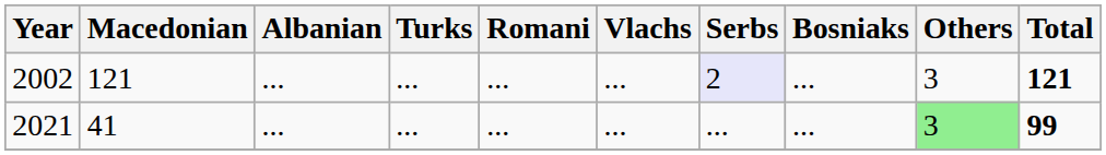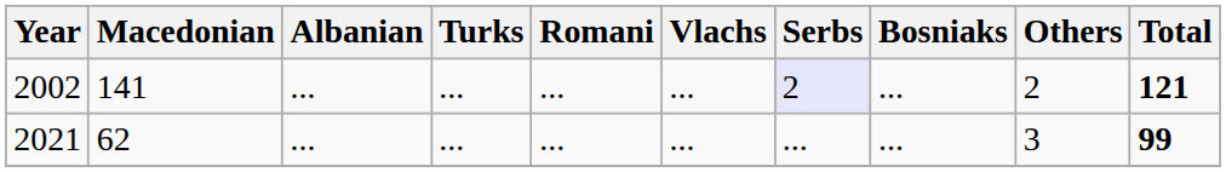 <table class="wikitable">
 <tr>
 <th>Year</th>
 <th>Macedonian</th>
 <th>Albanian</th>
 <th>Turks</th>
 <th>Romani</th>
 <th>Vlachs</th>
 <th>Serbs</th>
 <th>Bosniaks</th>
 <th><abbr>Others</abbr></th>
 <th>Total</th>
 </tr>
 <tr>
 <td>2002</td>
-<td>121</td>
+<td>141</td>
 <td>...</td>
 <td>...</td>
 <td>...</td>
 <td>...</td>
 <td style="background: lavender;">2</td>
 <td>...</td>
-<td>3</td>
+<td>2</td>
 <td><strong>121</strong></td>
 </tr>
 <tr>
 <td>2021</td>
-<td>41</td>
+<td>62</td>
 <td>...</td>
 <td>...</td>
 <td>...</td>
 <td>...</td>
 <td>...</td>
 <td>...</td>
-<td style="background: lightgreen;">3</td>
+<td>3</td>
 <td><strong>99</strong></td>
 </tr>
 <tr>
 </tr>
 </table>
